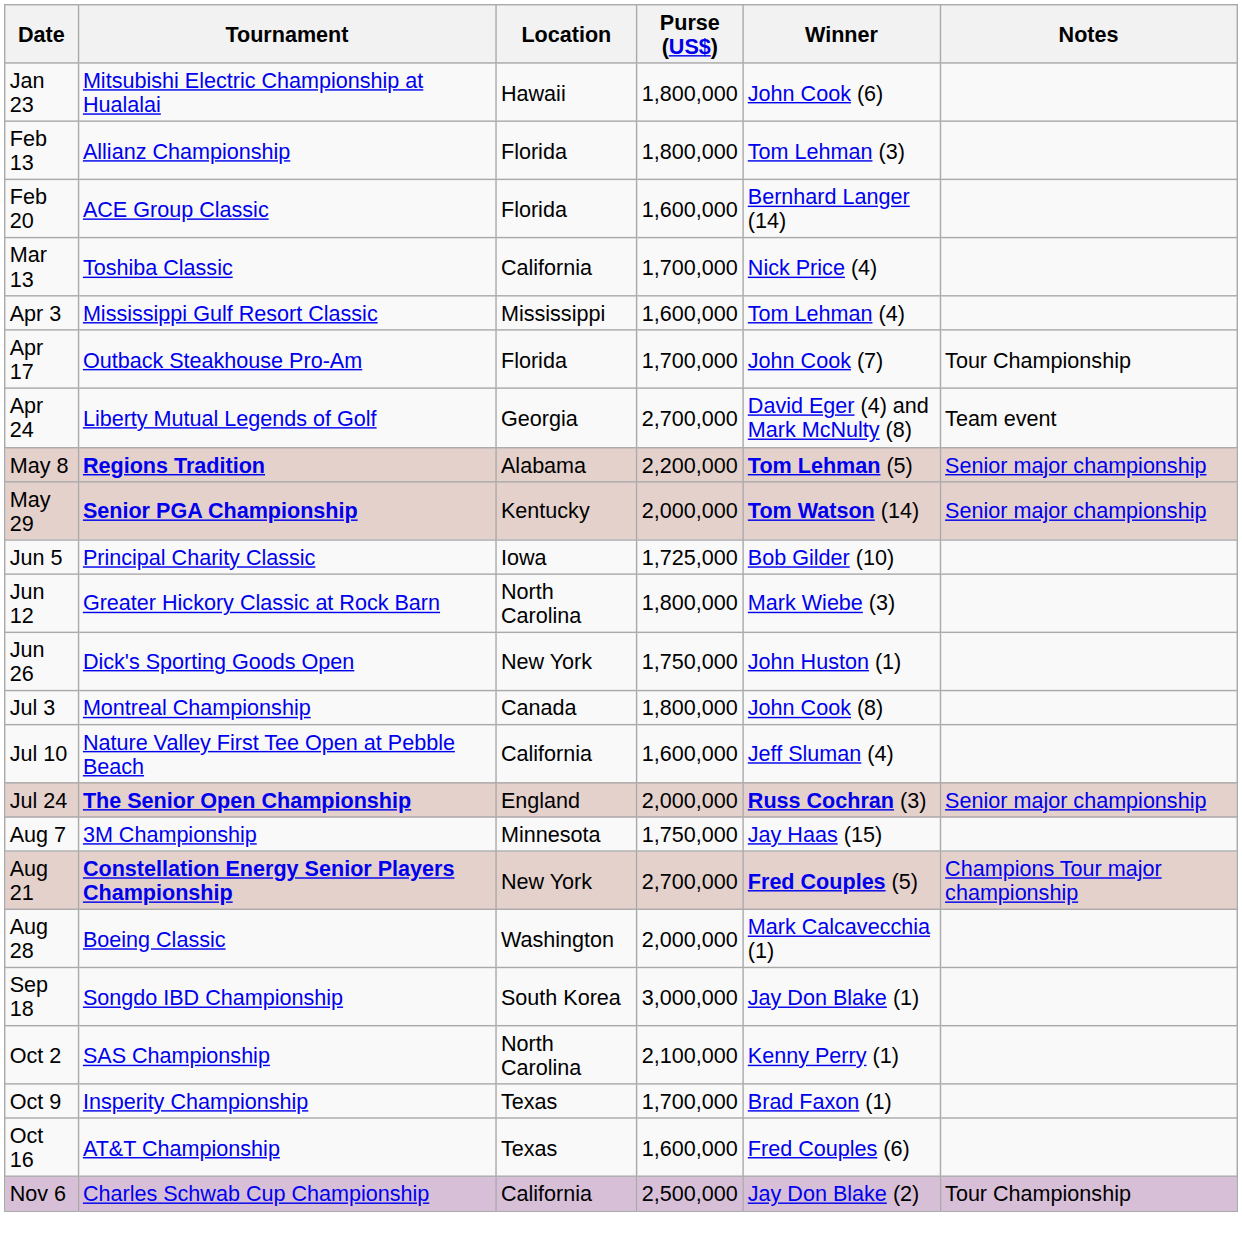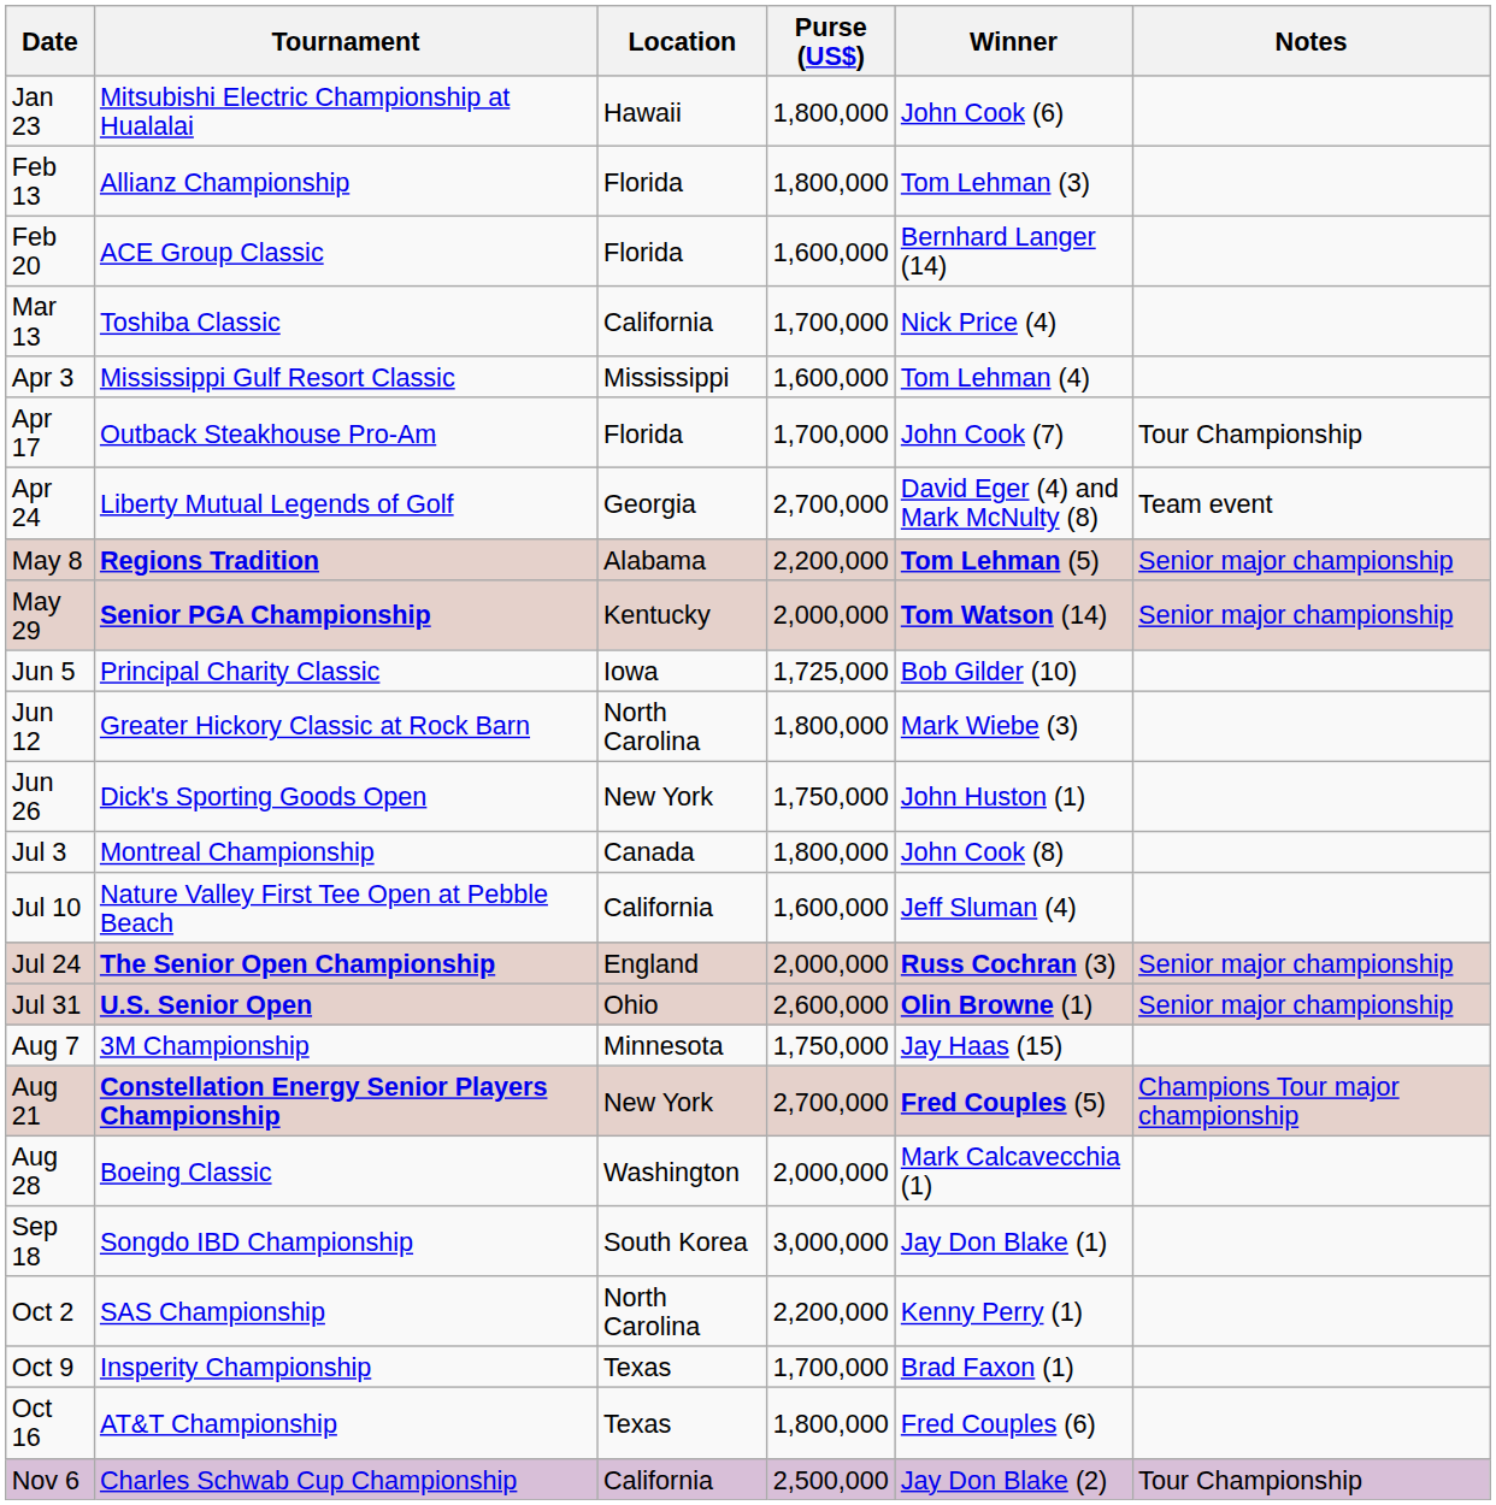 <table class="wikitable" style="font-size:95%">
 <tr>
 <th>Date</th>
 <th>Tournament</th>
 <th>Location</th>
 <th>Purse<br>(<a href='#'>US$</a>)</th>
 <th>Winner</th>
 <th>Notes</th>
 </tr>
 <tr>
 <td>Jan 23</td>
 <td><a href='#'>Mitsubishi Electric Championship at Hualalai</a></td>
 <td>Hawaii</td>
 <td align=right>1,800,000</td>
 <td> <a href='#'>John Cook</a> (6)</td>
 <td></td>
 </tr>
 <tr>
 <td>Feb 13</td>
 <td><a href='#'>Allianz Championship</a></td>
 <td>Florida</td>
 <td align=right>1,800,000</td>
 <td> <a href='#'>Tom Lehman</a> (3)</td>
 <td></td>
 </tr>
 <tr>
 <td>Feb 20</td>
 <td><a href='#'>ACE Group Classic</a></td>
 <td>Florida</td>
 <td align=right>1,600,000</td>
 <td> <a href='#'>Bernhard Langer</a> (14)</td>
 <td></td>
 </tr>
 <tr>
 <td>Mar 13</td>
 <td><a href='#'>Toshiba Classic</a></td>
 <td>California</td>
 <td align=right>1,700,000</td>
 <td> <a href='#'>Nick Price</a> (4)</td>
 <td></td>
 </tr>
 <tr>
 <td>Apr 3</td>
 <td><a href='#'>Mississippi Gulf Resort Classic</a></td>
 <td>Mississippi</td>
 <td align=right>1,600,000</td>
 <td> <a href='#'>Tom Lehman</a> (4)</td>
 <td></td>
 </tr>
 <tr>
 <td>Apr 17</td>
 <td><a href='#'>Outback Steakhouse Pro-Am</a></td>
 <td>Florida</td>
 <td align=right>1,700,000</td>
 <td> <a href='#'>John Cook</a> (7)</td>
 <td>Tour Championship</td>
 </tr>
 <tr>
 <td>Apr 24</td>
 <td><a href='#'>Liberty Mutual Legends of Golf</a></td>
 <td>Georgia</td>
 <td align=right>2,700,000</td>
 <td> <a href='#'>David Eger</a> (4) and<br> <a href='#'>Mark McNulty</a> (8)</td>
 <td>Team event</td>
 </tr>
 <tr style="background:#e5d1cb;">
 <td>May 8</td>
 <td><strong><a href='#'>Regions Tradition</a></strong></td>
 <td>Alabama</td>
 <td align=right>2,200,000</td>
 <td> <strong><a href='#'>Tom Lehman</a></strong> (5)</td>
 <td><a href='#'>Senior major championship</a></td>
 </tr>
 <tr style="background:#e5d1cb;">
 <td>May 29</td>
 <td><strong><a href='#'>Senior PGA Championship</a></strong></td>
 <td>Kentucky</td>
 <td align=right>2,000,000</td>
 <td> <strong><a href='#'>Tom Watson</a></strong> (14)</td>
 <td><a href='#'>Senior major championship</a></td>
 </tr>
 <tr>
 <td>Jun 5</td>
 <td><a href='#'>Principal Charity Classic</a></td>
 <td>Iowa</td>
 <td align=right>1,725,000</td>
 <td> <a href='#'>Bob Gilder</a> (10)</td>
 <td></td>
 </tr>
 <tr>
 <td>Jun 12</td>
 <td><a href='#'>Greater Hickory Classic at Rock Barn</a></td>
 <td>North Carolina</td>
 <td align=right>1,800,000</td>
 <td> <a href='#'>Mark Wiebe</a> (3)</td>
 <td></td>
 </tr>
 <tr>
 <td>Jun 26</td>
 <td><a href='#'>Dick's Sporting Goods Open</a></td>
 <td>New York</td>
 <td align=right>1,750,000</td>
 <td> <a href='#'>John Huston</a> (1)</td>
 <td></td>
 </tr>
 <tr>
 <td>Jul 3</td>
 <td><a href='#'>Montreal Championship</a></td>
 <td>Canada</td>
 <td align=right>1,800,000</td>
 <td> <a href='#'>John Cook</a> (8)</td>
 <td></td>
 </tr>
 <tr>
 <td>Jul 10</td>
 <td><a href='#'>Nature Valley First Tee Open at Pebble Beach</a></td>
 <td>California</td>
 <td align=right>1,600,000</td>
 <td> <a href='#'>Jeff Sluman</a> (4)</td>
 <td></td>
 </tr>
 <tr style="background:#e5d1cb;">
 <td>Jul 24</td>
 <td><strong><a href='#'>The Senior Open Championship</a></strong></td>
 <td>England</td>
 <td align=right>2,000,000</td>
 <td> <strong><a href='#'>Russ Cochran</a></strong> (3)</td>
 <td><a href='#'>Senior major championship</a></td>
 </tr>
+<tr style="background:#e5d1cb;">
+<td>Jul 31</td>
+<td><strong><a href='#'>U.S. Senior Open</a></strong></td>
+<td>Ohio</td>
+<td align=right>2,600,000</td>
+<td> <strong><a href='#'>Olin Browne</a></strong> (1)</td>
+<td><a href='#'>Senior major championship</a></td>
+</tr>
 <tr>
 <td>Aug 7</td>
 <td><a href='#'>3M Championship</a></td>
 <td>Minnesota</td>
 <td align=right>1,750,000</td>
 <td> <a href='#'>Jay Haas</a> (15)</td>
 <td></td>
 </tr>
 <tr style="background:#e5d1cb;">
 <td>Aug 21</td>
 <td><strong><a href='#'>Constellation Energy Senior Players Championship</a></strong></td>
 <td>New York</td>
 <td align=right>2,700,000</td>
 <td> <strong><a href='#'>Fred Couples</a></strong> (5)</td>
 <td><a href='#'>Champions Tour major championship</a></td>
 </tr>
 <tr>
 <td>Aug 28</td>
 <td><a href='#'>Boeing Classic</a></td>
 <td>Washington</td>
 <td align=right>2,000,000</td>
 <td> <a href='#'>Mark Calcavecchia</a> (1)</td>
 <td></td>
 </tr>
 <tr>
 <td>Sep 18</td>
 <td><a href='#'>Songdo IBD Championship</a></td>
 <td>South Korea</td>
 <td align=right>3,000,000</td>
 <td> <a href='#'>Jay Don Blake</a> (1)</td>
 <td></td>
 </tr>
 <tr>
 <td>Oct 2</td>
 <td><a href='#'>SAS Championship</a></td>
 <td>North Carolina</td>
-<td align=right>2,100,000</td>
+<td align=right>2,200,000</td>
 <td> <a href='#'>Kenny Perry</a> (1)</td>
 <td></td>
 </tr>
 <tr>
 <td>Oct 9</td>
 <td><a href='#'>Insperity Championship</a></td>
 <td>Texas</td>
 <td align=right>1,700,000</td>
 <td> <a href='#'>Brad Faxon</a> (1)</td>
 <td></td>
 </tr>
 <tr>
 <td>Oct 16</td>
 <td><a href='#'>AT&T Championship</a></td>
 <td>Texas</td>
-<td align=right>1,600,000</td>
+<td align=right>1,800,000</td>
 <td> <a href='#'>Fred Couples</a> (6)</td>
 <td></td>
 </tr>
 <tr style="background:thistle;">
 <td>Nov 6</td>
 <td><a href='#'>Charles Schwab Cup Championship</a></td>
 <td>California</td>
 <td align=right>2,500,000</td>
 <td> <a href='#'>Jay Don Blake</a> (2)</td>
 <td>Tour Championship</td>
 </tr>
 </table>
